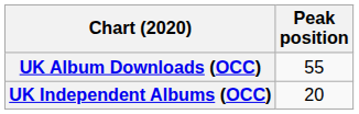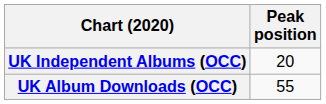 <table class="wikitable sortable plainrowheaders" style="text-align:center">
 <tr>
 <th scope="col">Chart (2020)</th>
 <th scope="col">Peak<br>position</th>
 </tr>
 <tr>
+<th scope="row"><a href='#'>UK Independent Albums</a> (<a href='#'>OCC</a>)</th>
+<td>20</td>
+</tr>
+<tr>
 <th scope="row"><a href='#'>UK Album Downloads</a> (<a href='#'>OCC</a>)</th>
 <td>55</td>
 </tr>
-<tr>
-<th scope="row"><a href='#'>UK Independent Albums</a> (<a href='#'>OCC</a>)</th>
-<td>20</td>
-</tr>
 </table>
